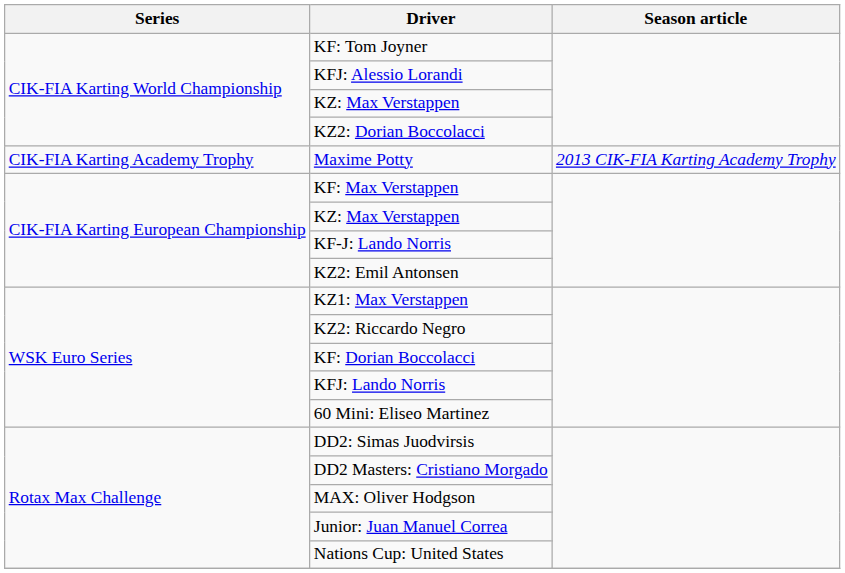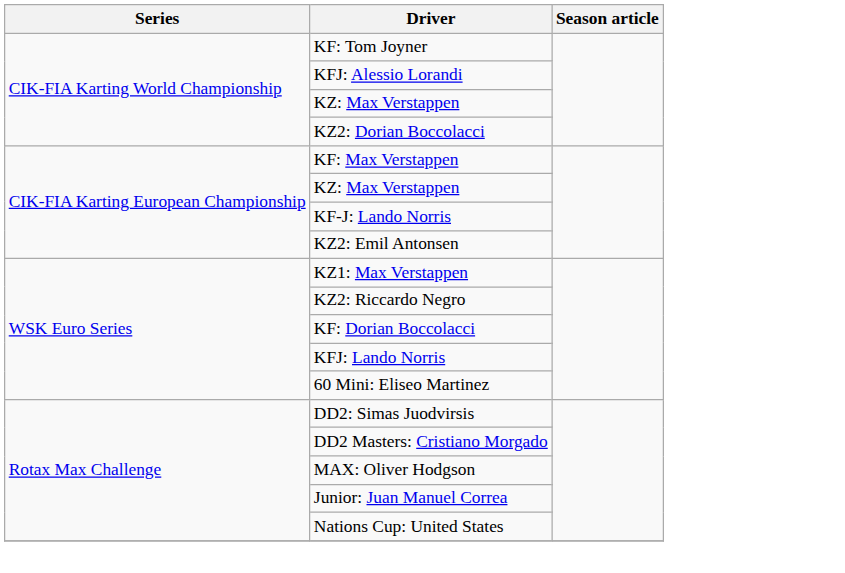 <table class="wikitable" style="font-size: 87%;">
 <tr>
 <th>Series</th>
 <th>Driver</th>
 <th>Season article</th>
 </tr>
 <tr>
 <td rowspan=4><a href='#'>CIK-FIA Karting World Championship</a></td>
 <td>KF:  Tom Joyner</td>
 <td rowspan=4></td>
 </tr>
 <tr>
 <td>KFJ:  <a href='#'>Alessio Lorandi</a></td>
 </tr>
 <tr>
 <td>KZ:  <a href='#'>Max Verstappen</a></td>
 </tr>
 <tr>
 <td>KZ2:  <a href='#'>Dorian Boccolacci</a></td>
-</tr>
-<tr>
-<td><a href='#'>CIK-FIA Karting Academy Trophy</a></td>
-<td> <a href='#'>Maxime Potty</a></td>
-<td><em><a href='#'>2013 CIK-FIA Karting Academy Trophy</a></em></td>
 </tr>
 <tr>
 <td rowspan=4><a href='#'>CIK-FIA Karting European Championship</a></td>
 <td>KF:  <a href='#'>Max Verstappen</a></td>
 <td rowspan=4></td>
 </tr>
 <tr>
 <td>KZ:  <a href='#'>Max Verstappen</a></td>
 </tr>
 <tr>
 <td>KF-J:  <a href='#'>Lando Norris</a></td>
 </tr>
 <tr>
 <td>KZ2:  Emil Antonsen</td>
 </tr>
 <tr>
 <td rowspan=5><a href='#'>WSK Euro Series</a></td>
 <td>KZ1:  <a href='#'>Max Verstappen</a></td>
 <td rowspan=5></td>
 </tr>
 <tr>
 <td>KZ2:  Riccardo Negro</td>
 </tr>
 <tr>
 <td>KF:  <a href='#'>Dorian Boccolacci</a></td>
 </tr>
 <tr>
 <td>KFJ:  <a href='#'>Lando Norris</a></td>
 </tr>
 <tr>
 <td>60 Mini:  Eliseo Martinez</td>
 </tr>
 <tr>
 <td rowspan=5><a href='#'>Rotax Max Challenge</a></td>
 <td>DD2:  Simas Juodvirsis</td>
 <td rowspan=5></td>
 </tr>
 <tr>
 <td>DD2 Masters:  <a href='#'>Cristiano Morgado</a></td>
 </tr>
 <tr>
 <td>MAX:  Oliver Hodgson</td>
 </tr>
 <tr>
 <td>Junior:  <a href='#'>Juan Manuel Correa</a></td>
 </tr>
 <tr>
 <td>Nations Cup:  United States</td>
 </tr>
 <tr>
 </tr>
 </table>
